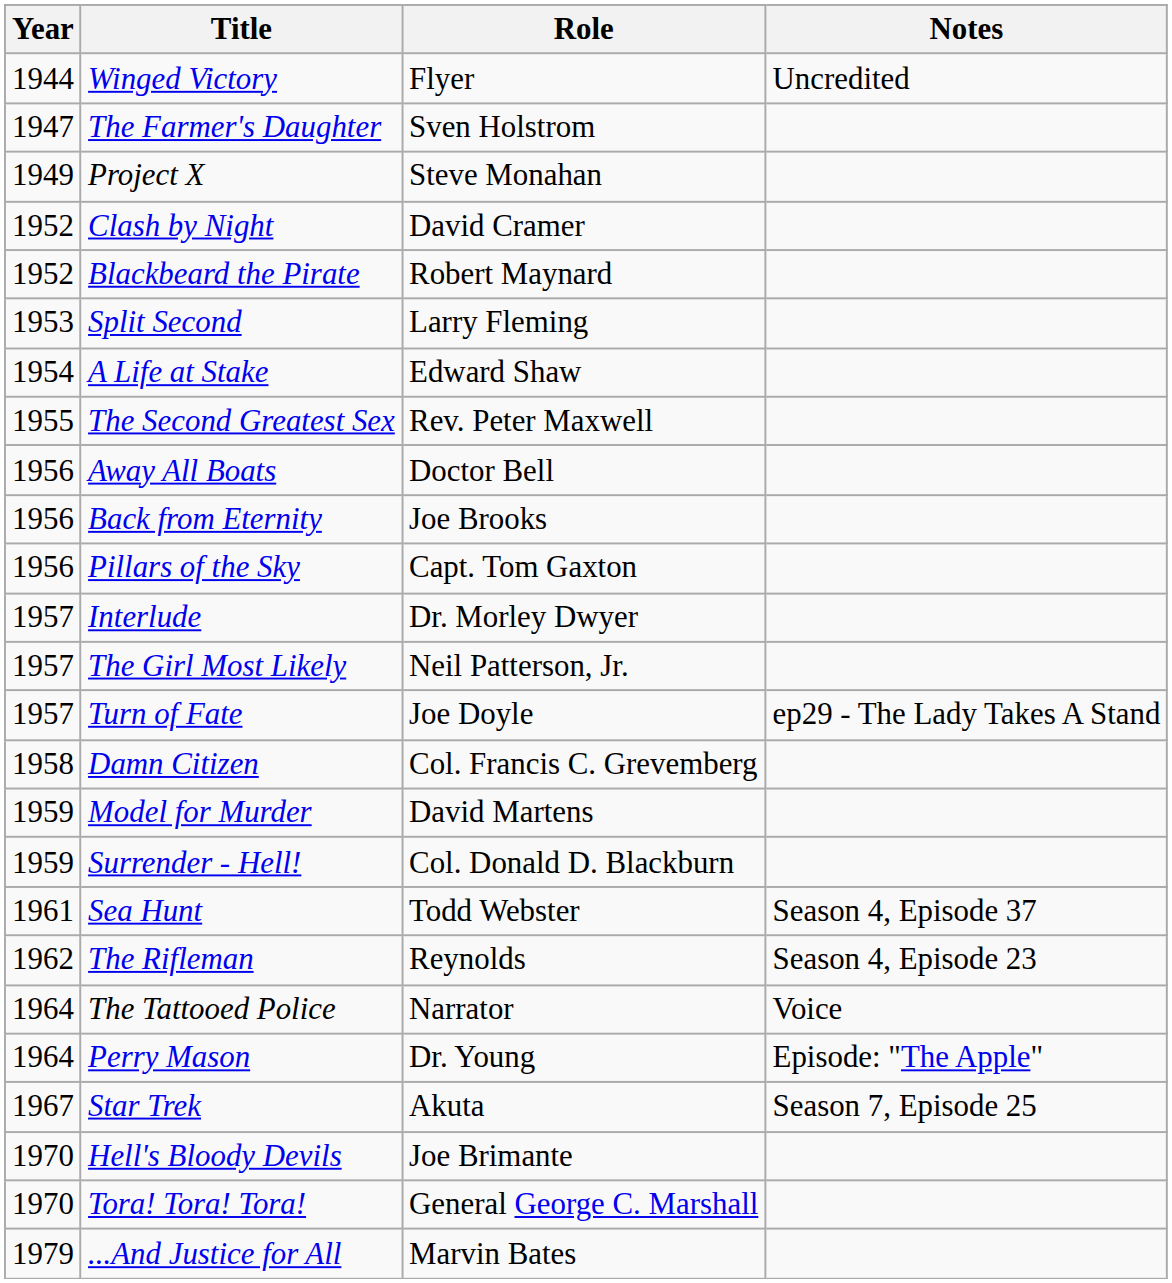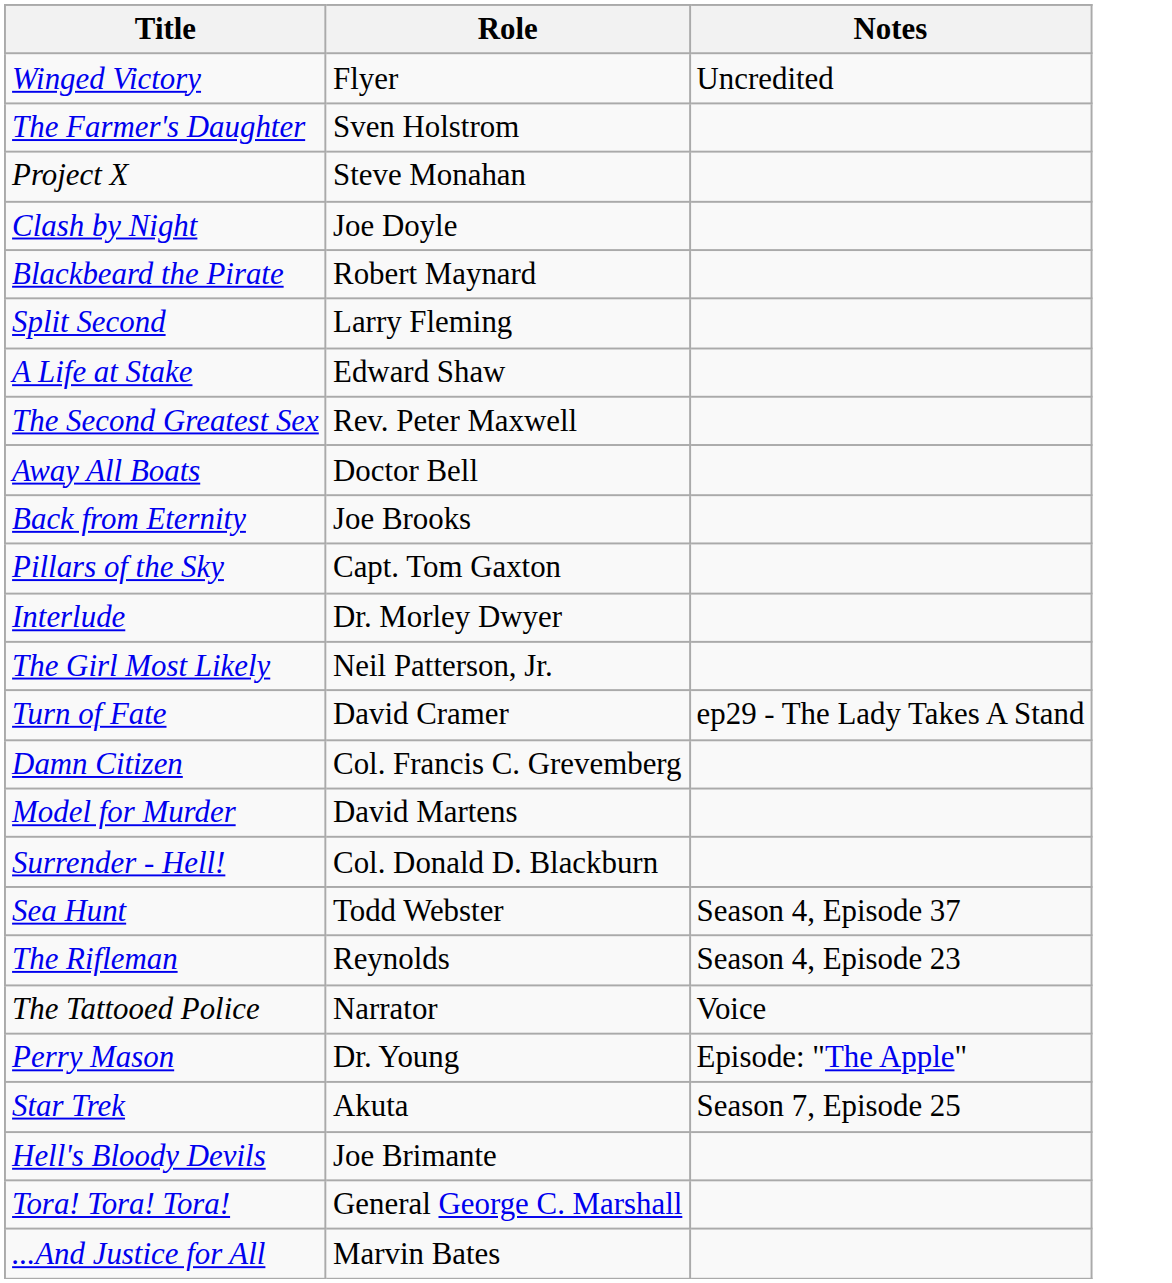 <table class="wikitable sortable">
 <tr>
-<th>Year</th>
 <th>Title</th>
 <th>Role</th>
 <th class = "unsortable">Notes</th>
 </tr>
 <tr>
-<td>1944</td>
 <td><em><a href='#'>Winged Victory</a></em></td>
 <td>Flyer</td>
 <td>Uncredited</td>
 </tr>
 <tr>
-<td>1947</td>
 <td><em><a href='#'>The Farmer's Daughter</a></em></td>
 <td>Sven Holstrom</td>
 <td></td>
 </tr>
 <tr>
-<td>1949</td>
 <td><em>Project X</em></td>
 <td>Steve Monahan</td>
 <td></td>
 </tr>
 <tr>
-<td>1952</td>
 <td><em><a href='#'>Clash by Night</a></em></td>
-<td>David Cramer</td>
+<td>Joe Doyle</td>
 <td></td>
 </tr>
 <tr>
-<td>1952</td>
 <td><em><a href='#'>Blackbeard the Pirate</a></em></td>
 <td>Robert Maynard</td>
 <td></td>
 </tr>
 <tr>
-<td>1953</td>
 <td><em><a href='#'>Split Second</a></em></td>
 <td>Larry Fleming</td>
 <td></td>
 </tr>
 <tr>
-<td>1954</td>
 <td><em><a href='#'>A Life at Stake</a></em></td>
 <td>Edward Shaw</td>
 <td></td>
 </tr>
 <tr>
-<td>1955</td>
 <td><em><a href='#'>The Second Greatest Sex</a></em></td>
 <td>Rev. Peter Maxwell</td>
 <td></td>
 </tr>
 <tr>
-<td>1956</td>
 <td><em><a href='#'>Away All Boats</a></em></td>
 <td>Doctor Bell</td>
 <td></td>
 </tr>
 <tr>
-<td>1956</td>
 <td><em><a href='#'>Back from Eternity</a></em></td>
 <td>Joe Brooks</td>
 <td></td>
 </tr>
 <tr>
-<td>1956</td>
 <td><em><a href='#'>Pillars of the Sky</a></em></td>
 <td>Capt. Tom Gaxton</td>
 <td></td>
 </tr>
 <tr>
-<td>1957</td>
 <td><em><a href='#'>Interlude</a></em></td>
 <td>Dr. Morley Dwyer</td>
 <td></td>
 </tr>
 <tr>
-<td>1957</td>
 <td><em><a href='#'>The Girl Most Likely</a></em></td>
 <td>Neil Patterson, Jr.</td>
 <td></td>
 </tr>
 <tr>
-<td>1957</td>
 <td><em><a href='#'>Turn of Fate</a></em></td>
-<td>Joe Doyle</td>
+<td>David Cramer</td>
 <td>ep29 - The Lady Takes A Stand</td>
 </tr>
 <tr>
-<td>1958</td>
 <td><em><a href='#'>Damn Citizen</a></em></td>
 <td>Col. Francis C. Grevemberg</td>
 <td></td>
 </tr>
 <tr>
-<td>1959</td>
 <td><em><a href='#'>Model for Murder</a></em></td>
 <td>David Martens</td>
 <td></td>
 </tr>
 <tr>
-<td>1959</td>
 <td><em><a href='#'>Surrender - Hell!</a></em></td>
 <td>Col. Donald D. Blackburn</td>
 <td></td>
 </tr>
 <tr>
-<td>1961</td>
 <td><em><a href='#'>Sea Hunt</a></em></td>
 <td>Todd Webster</td>
 <td>Season 4, Episode 37</td>
 </tr>
 <tr>
-<td>1962</td>
 <td><em><a href='#'>The Rifleman</a> </em></td>
 <td>Reynolds</td>
 <td>Season 4, Episode 23</td>
 </tr>
 <tr>
-<td>1964</td>
 <td><em>The Tattooed Police</em></td>
 <td>Narrator</td>
 <td>Voice</td>
 </tr>
 <tr>
-<td>1964</td>
 <td><em><a href='#'>Perry Mason</a></em></td>
 <td>Dr. Young</td>
 <td>Episode: "<a href='#'>The Apple</a>"</td>
 </tr>
 <tr>
-<td>1967</td>
 <td><em><a href='#'>Star Trek</a></em></td>
 <td>Akuta</td>
 <td>Season 7, Episode 25</td>
 </tr>
 <tr>
-<td>1970</td>
 <td><em><a href='#'>Hell's Bloody Devils</a></em></td>
 <td>Joe Brimante</td>
 <td></td>
 </tr>
 <tr>
-<td>1970</td>
 <td><em><a href='#'>Tora! Tora! Tora!</a></em></td>
 <td>General <a href='#'>George C. Marshall</a></td>
 <td></td>
 </tr>
 <tr>
-<td>1979</td>
 <td><em><a href='#'>...And Justice for All</a></em></td>
 <td>Marvin Bates</td>
 <td></td>
 </tr>
 </table>
